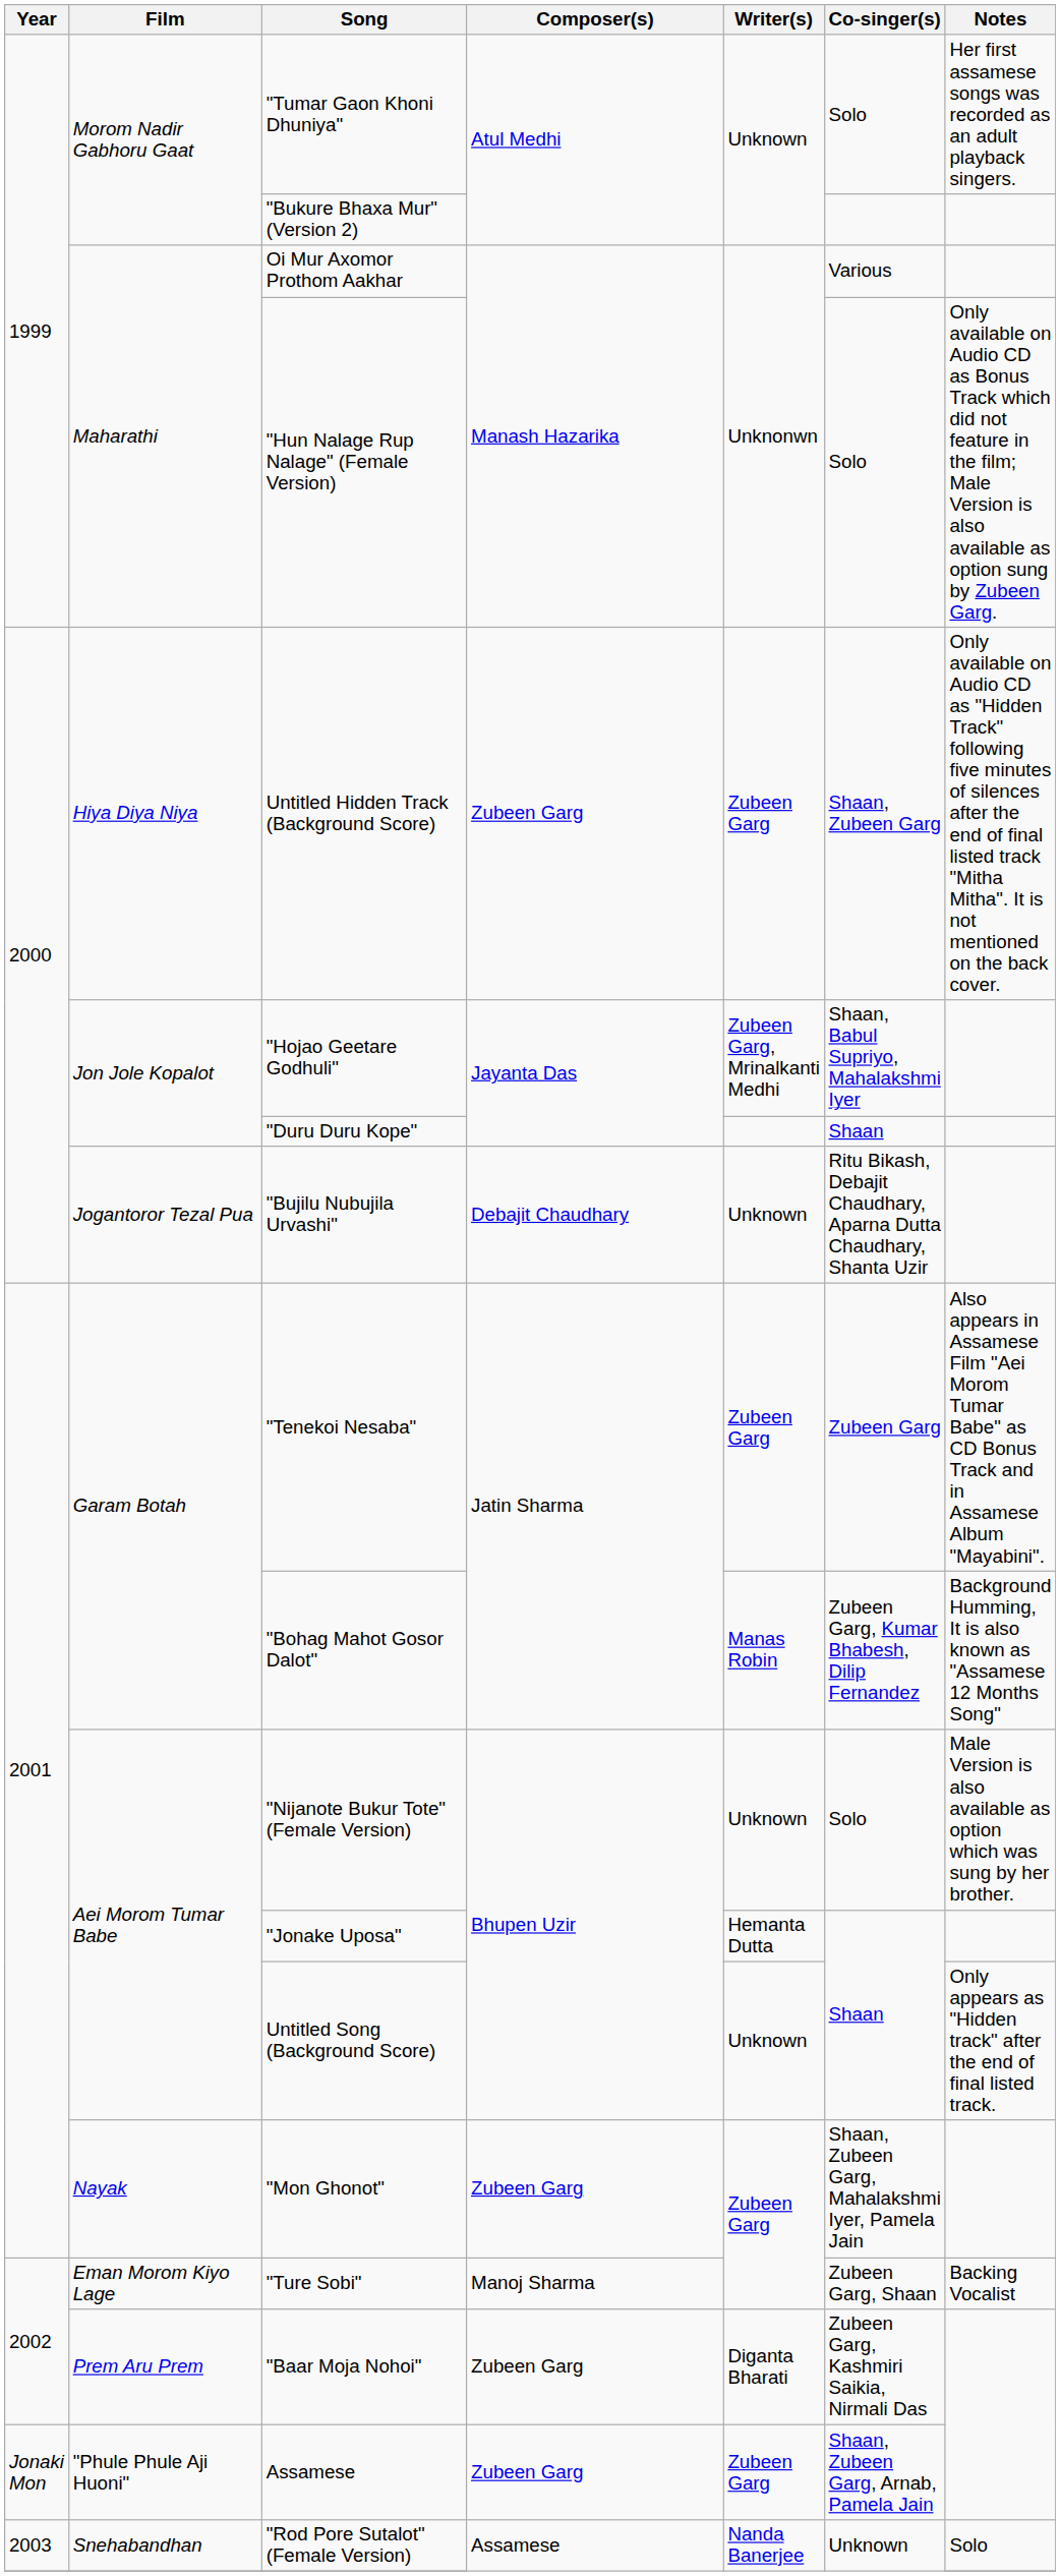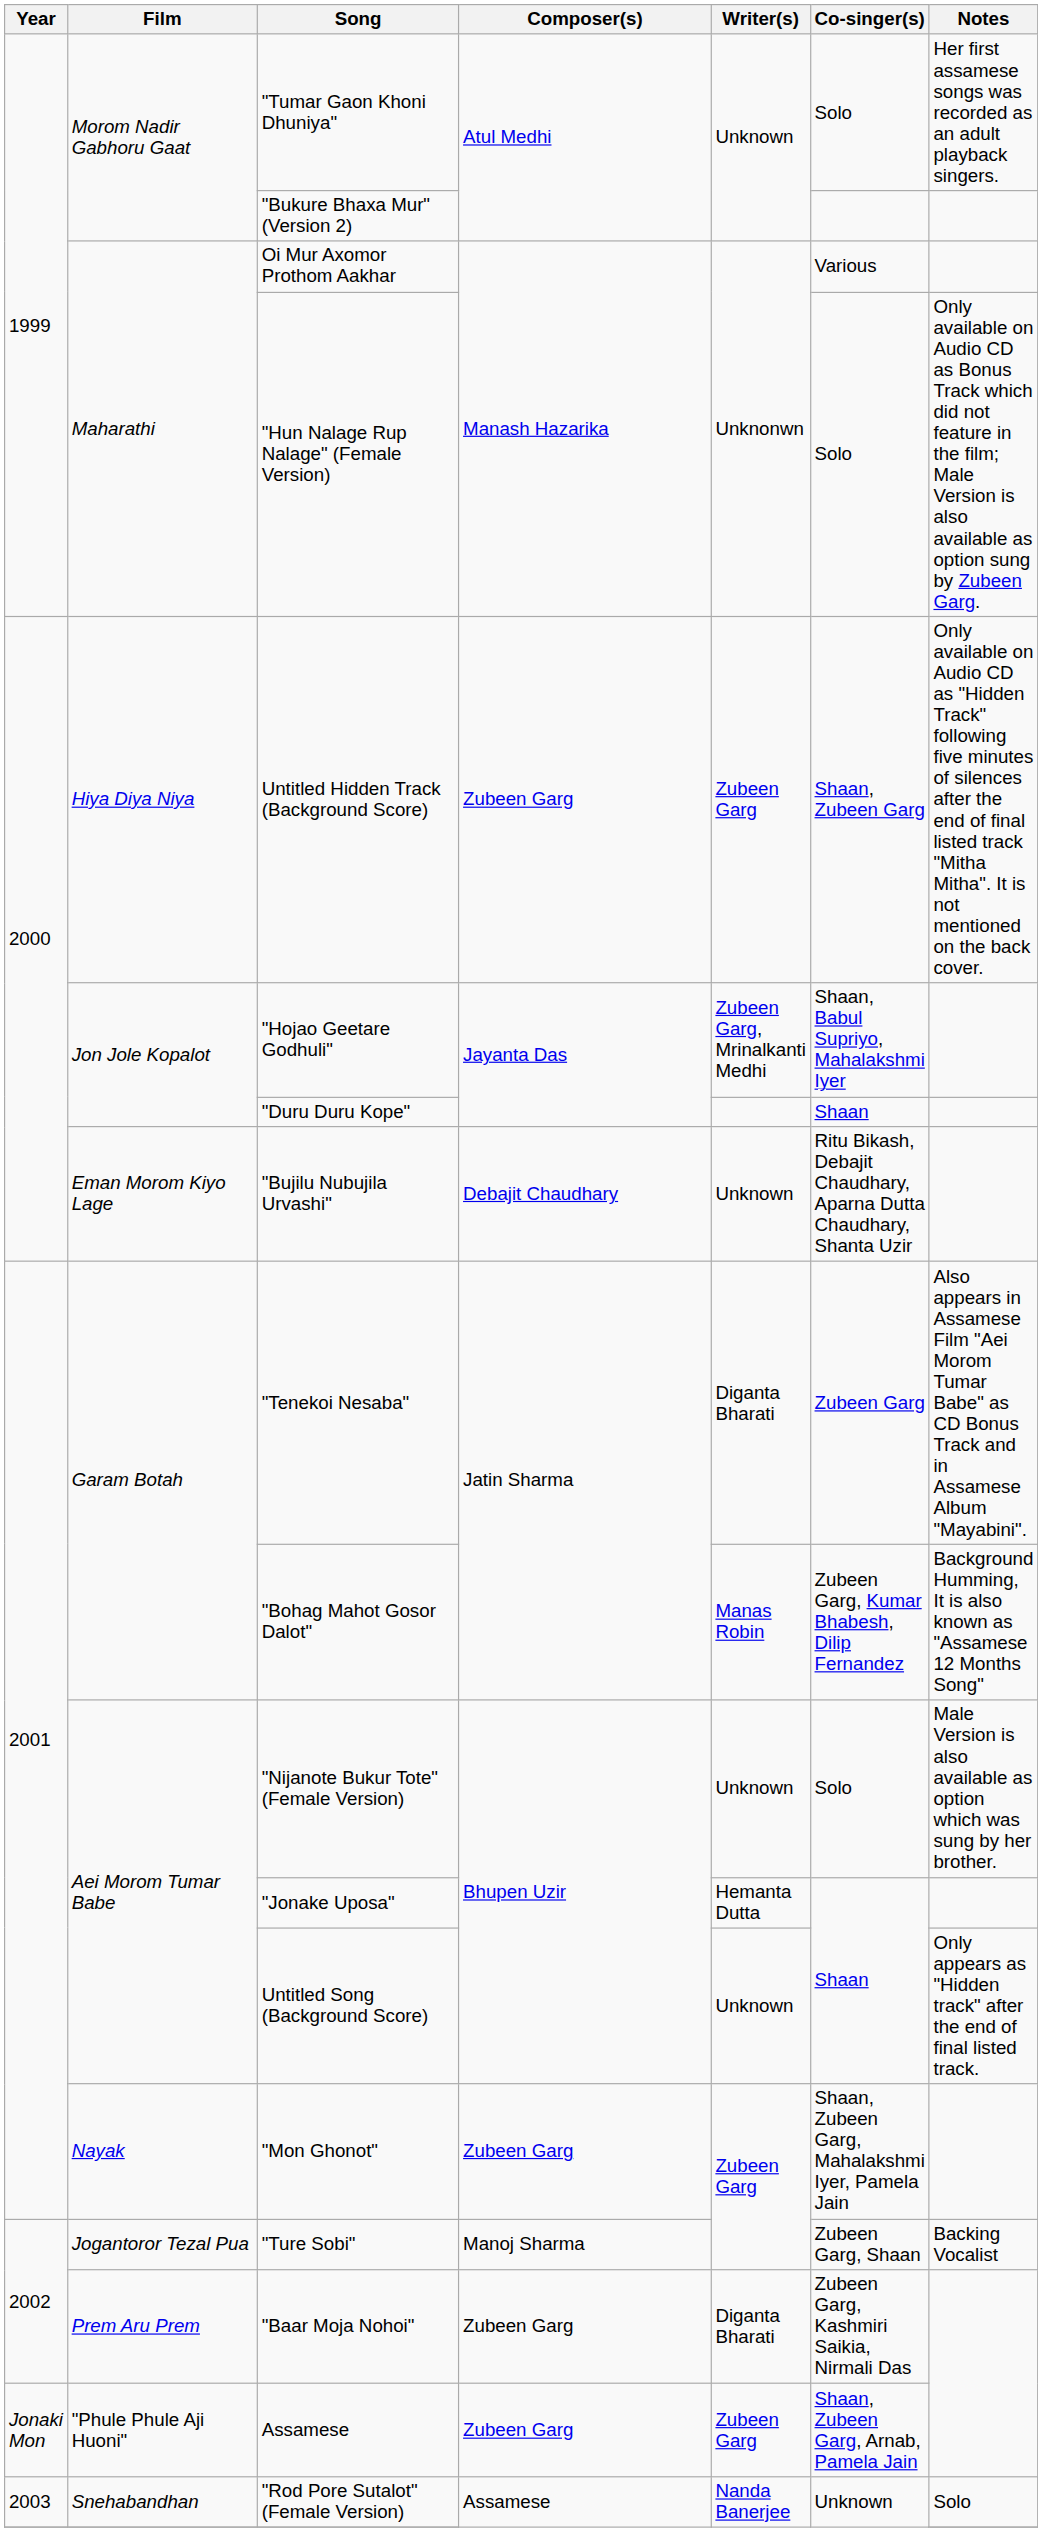 <table class="wikitable plainrowheaders" style="width:100%;">
 <tr>
 <th>Year</th>
 <th scope="col" style="width:25%;">Film</th>
 <th scope="col" style="width:30%;">Song</th>
 <th scope="col" style="width:40%;">Composer(s)</th>
 <th scope="col" style="width:25%;">Writer(s)</th>
 <th scope="col" style="width:20%;">Co-singer(s)</th>
 <th scope="col" style="width:20%;">Notes</th>
 </tr>
 <tr>
 <td rowspan="4">1999</td>
 <td rowspan="2"><em>Morom Nadir Gabhoru Gaat</em></td>
 <td>"Tumar Gaon Khoni Dhuniya"</td>
 <td rowspan="2"><a href='#'>Atul Medhi</a></td>
 <td rowspan="2">Unknown</td>
 <td>Solo</td>
 <td>Her first assamese songs was recorded as an adult playback singers.</td>
 </tr>
 <tr>
 <td>"Bukure Bhaxa Mur" (Version 2)</td>
 <td></td>
 </tr>
 <tr>
 <td rowspan="2"><em>Maharathi</em></td>
 <td>Oi Mur Axomor Prothom Aakhar</td>
 <td rowspan="2"><a href='#'>Manash Hazarika</a></td>
 <td rowspan="2">Unknonwn</td>
 <td>Various</td>
 <td></td>
 </tr>
 <tr>
 <td>"Hun Nalage Rup Nalage" (Female Version)</td>
 <td>Solo</td>
 <td>Only available on Audio CD as Bonus Track which did not feature in the film; Male Version is also available as option sung by <a href='#'>Zubeen Garg</a>.</td>
 </tr>
 <tr>
 <td rowspan="4">2000</td>
 <td><em><a href='#'>Hiya Diya Niya</a></em></td>
 <td>Untitled Hidden Track (Background Score)</td>
 <td><a href='#'>Zubeen Garg</a></td>
 <td><a href='#'>Zubeen Garg</a></td>
 <td><a href='#'>Shaan</a>, <a href='#'>Zubeen Garg</a></td>
 <td>Only available on Audio CD as "Hidden Track" following five minutes of silences after the end of final listed track "Mitha Mitha". It is not mentioned on the back cover.</td>
 </tr>
 <tr>
 <td rowspan="2"><em>Jon Jole Kopalot</em></td>
 <td>"Hojao Geetare Godhuli"</td>
 <td rowspan="2"><a href='#'>Jayanta Das</a></td>
 <td><a href='#'>Zubeen Garg</a>, Mrinalkanti Medhi</td>
 <td>Shaan, <a href='#'>Babul Supriyo</a>, <a href='#'>Mahalakshmi Iyer</a></td>
 <td></td>
 </tr>
 <tr>
 <td>"Duru Duru Kope"</td>
 <td></td>
 <td><a href='#'>Shaan</a></td>
 <td></td>
 </tr>
 <tr>
-<td><em>Jogantoror Tezal Pua</em></td>
+<td><em>Eman Morom Kiyo Lage</em></td>
 <td>"Bujilu Nubujila Urvashi"</td>
 <td><a href='#'>Debajit Chaudhary</a></td>
 <td>Unknown</td>
 <td>Ritu Bikash, Debajit Chaudhary, Aparna Dutta Chaudhary, Shanta Uzir</td>
 <td></td>
 </tr>
 <tr>
 <td rowspan="6">2001</td>
 <td rowspan="2"><em>Garam Botah</em></td>
 <td>"Tenekoi Nesaba"</td>
 <td rowspan="2">Jatin Sharma</td>
-<td><a href='#'>Zubeen Garg</a></td>
+<td>Diganta Bharati</td>
 <td><a href='#'>Zubeen Garg</a></td>
 <td>Also appears in Assamese Film "Aei Morom Tumar Babe" as CD Bonus Track and in Assamese Album "Mayabini".</td>
 </tr>
 <tr>
 <td>"Bohag Mahot Gosor Dalot"</td>
 <td><a href='#'>Manas Robin</a></td>
 <td>Zubeen Garg, <a href='#'>Kumar Bhabesh</a>, <a href='#'>Dilip Fernandez</a></td>
 <td>Background Humming, It is also known as "Assamese 12 Months Song"</td>
 </tr>
 <tr>
 <td rowspan="3"><em>Aei Morom Tumar Babe</em></td>
 <td>"Nijanote Bukur Tote" (Female Version)</td>
 <td rowspan="3"><a href='#'>Bhupen Uzir</a></td>
 <td>Unknown</td>
 <td>Solo</td>
 <td>Male Version is also available as option which was sung by her brother.</td>
 </tr>
 <tr>
 <td>"Jonake Uposa"</td>
 <td>Hemanta Dutta</td>
 <td rowspan="2"><a href='#'>Shaan</a></td>
 <td></td>
 </tr>
 <tr>
 <td>Untitled Song (Background Score)</td>
 <td>Unknown</td>
 <td>Only appears as "Hidden track" after the end of final listed track.</td>
 </tr>
 <tr>
 <td><em><a href='#'>Nayak</a></em></td>
 <td>"Mon Ghonot"</td>
 <td><a href='#'>Zubeen Garg</a></td>
 <td rowspan="2"><a href='#'>Zubeen Garg</a></td>
 <td>Shaan, Zubeen Garg, Mahalakshmi Iyer, Pamela Jain</td>
 <td></td>
 </tr>
 <tr>
 <td rowspan="2">2002</td>
-<td><em>Eman Morom Kiyo Lage</em></td>
+<td><em>Jogantoror Tezal Pua</em></td>
 <td>"Ture Sobi"</td>
 <td>Manoj Sharma</td>
 <td>Zubeen Garg, Shaan</td>
 <td>Backing Vocalist</td>
 </tr>
 <tr>
 <td><em><a href='#'>Prem Aru Prem</a></em></td>
 <td>"Baar Moja Nohoi"</td>
 <td>Zubeen Garg</td>
 <td>Diganta Bharati</td>
 <td>Zubeen Garg, Kashmiri Saikia, Nirmali Das</td>
 </tr>
 <tr>
 <td><em>Jonaki Mon</em></td>
 <td>"Phule Phule Aji Huoni"</td>
 <td>Assamese</td>
 <td><a href='#'>Zubeen Garg</a></td>
 <td><a href='#'>Zubeen Garg</a></td>
 <td><a href='#'>Shaan</a>, <a href='#'>Zubeen Garg</a>, Arnab, <a href='#'>Pamela Jain</a></td>
 </tr>
 <tr>
 <td>2003</td>
 <td><em>Snehabandhan</em></td>
 <td>"Rod Pore Sutalot" (Female Version)</td>
 <td rowspan="3">Assamese</td>
 <td rowspan="2"><a href='#'>Nanda Banerjee</a></td>
 <td rowspan="2">Unknown</td>
 <td>Solo</td>
 </tr>
 <tr>
 </tr>
 </table>
